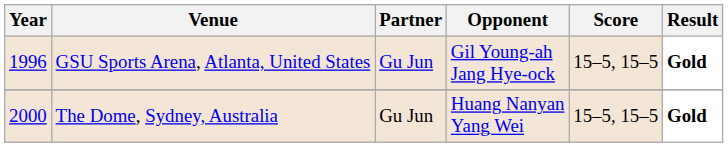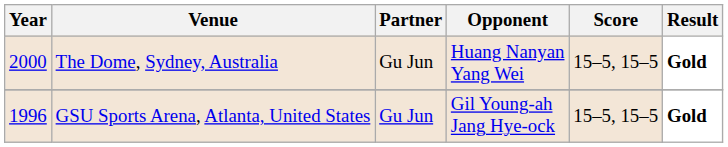 <table class="sortable wikitable" style="font-size: 90%;">
 <tr>
 <th>Year</th>
 <th>Venue</th>
 <th>Partner</th>
 <th>Opponent</th>
 <th>Score</th>
 <th>Result</th>
 </tr>
 <tr style="background:#F3E6D7">
+<td align="center"><a href='#'>2000</a></td>
+<td align="left"><a href='#'>The Dome</a>, <a href='#'>Sydney, Australia</a></td>
+<td align="left"> Gu Jun</td>
+<td align="left"> <a href='#'>Huang Nanyan</a> <br>  <a href='#'>Yang Wei</a></td>
+<td align="left">15–5, 15–5</td>
+<td style="text-align:left; background:white"> <strong>Gold</strong></td>
+</tr>
+<tr>
+</tr>
+<tr style="background:#F3E6D7">
 <td align="center"><a href='#'>1996</a></td>
 <td align="left"><a href='#'>GSU Sports Arena</a>, <a href='#'>Atlanta, United States</a></td>
 <td align="left"> <a href='#'>Gu Jun</a></td>
 <td align="left"> <a href='#'>Gil Young-ah</a> <br>  <a href='#'>Jang Hye-ock</a></td>
 <td align="left">15–5, 15–5</td>
 <td style="text-align:left; background:white"> <strong>Gold</strong></td>
 </tr>
-<tr>
-</tr>
-<tr style="background:#F3E6D7">
-<td align="center"><a href='#'>2000</a></td>
-<td align="left"><a href='#'>The Dome</a>, <a href='#'>Sydney, Australia</a></td>
-<td align="left"> Gu Jun</td>
-<td align="left"> <a href='#'>Huang Nanyan</a> <br>  <a href='#'>Yang Wei</a></td>
-<td align="left">15–5, 15–5</td>
-<td style="text-align:left; background:white"> <strong>Gold</strong></td>
-</tr>
 </table>
